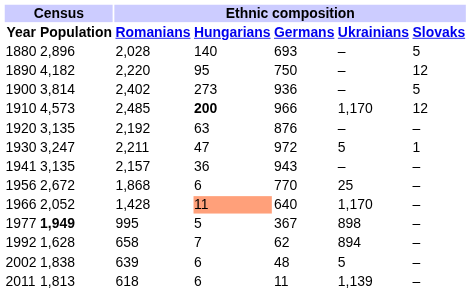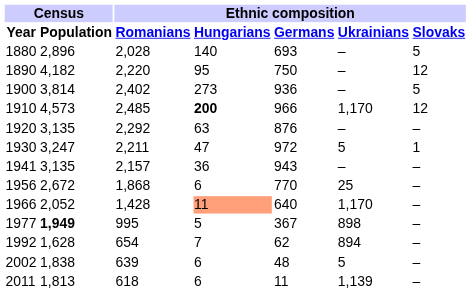 <table class="toccolours">
 <tr>
 <th align="center" colspan="2" style="background:#ccccff;">Census</th>
 <th align="center" colspan="5" style="background:#ccccff;">Ethnic composition</th>
 </tr>
 <tr>
 <th>Year</th>
 <th>Population</th>
 <th><a href='#'>Romanians</a></th>
 <th><a href='#'>Hungarians</a></th>
 <th><a href='#'>Germans</a></th>
 <th><a href='#'>Ukrainians</a></th>
 <th><a href='#'>Slovaks</a></th>
 </tr>
 <tr>
 <td>1880</td>
 <td>2,896</td>
 <td>2,028</td>
 <td>140</td>
 <td>693</td>
 <td>–</td>
 <td>5</td>
 </tr>
 <tr>
 <td>1890</td>
 <td>4,182</td>
 <td>2,220</td>
 <td>95</td>
 <td>750</td>
 <td>–</td>
 <td>12</td>
 </tr>
 <tr>
 <td>1900</td>
 <td>3,814</td>
 <td>2,402</td>
 <td>273</td>
 <td>936</td>
 <td>–</td>
 <td>5</td>
 </tr>
 <tr>
 <td>1910</td>
 <td>4,573</td>
 <td>2,485</td>
 <td><strong>200</strong></td>
 <td>966</td>
 <td>1,170</td>
 <td>12</td>
 </tr>
 <tr>
 <td>1920</td>
 <td>3,135</td>
-<td>2,192</td>
+<td>2,292</td>
 <td>63</td>
 <td>876</td>
 <td>–</td>
 <td>–</td>
 </tr>
 <tr>
 <td>1930</td>
 <td>3,247</td>
 <td>2,211</td>
 <td>47</td>
 <td>972</td>
 <td>5</td>
 <td>1</td>
 </tr>
 <tr>
 <td>1941</td>
 <td>3,135</td>
 <td>2,157</td>
 <td>36</td>
 <td>943</td>
 <td>–</td>
 <td>–</td>
 </tr>
 <tr>
 <td>1956</td>
 <td>2,672</td>
 <td>1,868</td>
 <td>6</td>
 <td>770</td>
 <td>25</td>
 <td>–</td>
 </tr>
 <tr>
 <td>1966</td>
 <td>2,052</td>
 <td>1,428</td>
 <td style="background: lightsalmon;">11</td>
 <td>640</td>
 <td>1,170</td>
 <td>–</td>
 </tr>
 <tr>
 <td>1977</td>
 <td><strong>1,949</strong></td>
 <td>995</td>
 <td>5</td>
 <td>367</td>
 <td>898</td>
 <td>–</td>
 </tr>
 <tr>
 <td>1992</td>
 <td>1,628</td>
-<td>658</td>
+<td>654</td>
 <td>7</td>
 <td>62</td>
 <td>894</td>
 <td>–</td>
 </tr>
 <tr>
 <td>2002</td>
 <td>1,838</td>
 <td>639</td>
 <td>6</td>
 <td>48</td>
 <td>5</td>
 <td>–</td>
 </tr>
 <tr>
 <td>2011</td>
 <td>1,813</td>
 <td>618</td>
 <td>6</td>
 <td>11</td>
 <td>1,139</td>
 <td>–</td>
 </tr>
 </table>
